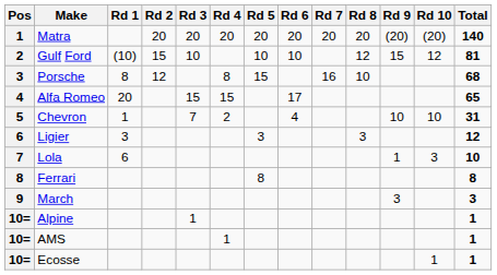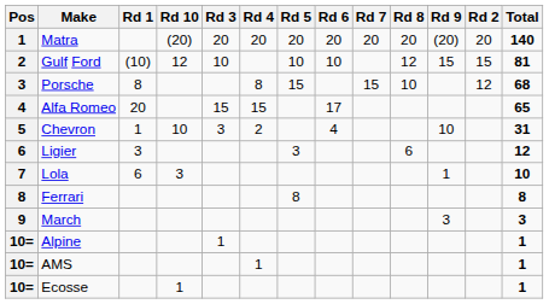 <table class="wikitable" style="font-size: 90%;">
 <tr>
 <th>Pos </th>
 <th>Make </th>
 <th>Rd 1 </th>
-<th>Rd 2 </th>
+<th>Rd 10 </th>
 <th>Rd 3 </th>
 <th>Rd 4 </th>
 <th>Rd 5 </th>
 <th>Rd 6 </th>
 <th>Rd 7 </th>
 <th>Rd 8 </th>
 <th>Rd 9 </th>
-<th>Rd 10 </th>
+<th>Rd 2 </th>
 <th>Total </th>
 </tr>
 <tr>
 <th>1</th>
 <td> <a href='#'>Matra</a></td>
 <td></td>
-<td align=center>20</td>
+<td align=center>(20)</td>
 <td align=center>20</td>
 <td align=center>20</td>
 <td align=center>20</td>
 <td align=center>20</td>
 <td align=center>20</td>
 <td align=center>20</td>
 <td align=center>(20)</td>
-<td align=center>(20)</td>
+<td align=center>20</td>
 <td align=center><strong>140</strong></td>
 </tr>
 <tr>
 <th>2</th>
 <td> <a href='#'>Gulf</a> <a href='#'>Ford</a></td>
 <td align=center>(10)</td>
-<td align=center>15</td>
+<td align=center>12</td>
 <td align=center>10</td>
 <td></td>
 <td align=center>10</td>
 <td align=center>10</td>
 <td></td>
 <td align=center>12</td>
 <td align=center>15</td>
-<td align=center>12</td>
+<td align=center>15</td>
 <td align=center><strong>81</strong></td>
 </tr>
 <tr>
 <th>3</th>
 <td> <a href='#'>Porsche</a></td>
 <td align=center>8</td>
-<td align=center>12</td>
+<td align=center></td>
 <td align=center></td>
 <td align=center>8</td>
 <td align=center>15</td>
 <td align=center></td>
-<td align=center>16</td>
+<td align=center>15</td>
 <td align=center>10</td>
 <td align=center></td>
-<td align=center></td>
+<td align=center>12</td>
 <td align=center><strong>68</strong></td>
 </tr>
 <tr>
 <th>4</th>
 <td> <a href='#'>Alfa Romeo</a></td>
 <td align=center>20</td>
 <td></td>
 <td align=center>15</td>
 <td align=center>15</td>
 <td></td>
 <td align=center>17</td>
 <td></td>
 <td></td>
 <td></td>
 <td></td>
 <td align=center><strong>65</strong></td>
 </tr>
 <tr>
 <th>5</th>
 <td> <a href='#'>Chevron</a></td>
 <td align=center>1</td>
-<td></td>
-<td align=center>7</td>
+<td align=center>10</td>
+<td align=center>3</td>
 <td align=center>2</td>
 <td></td>
 <td align=center>4</td>
 <td></td>
 <td></td>
 <td align=center>10</td>
-<td align=center>10</td>
+<td></td>
 <td align=center><strong>31</strong></td>
 </tr>
 <tr>
 <th>6</th>
 <td> <a href='#'>Ligier</a></td>
 <td align=center>3</td>
 <td></td>
 <td></td>
 <td></td>
 <td align=center>3</td>
 <td></td>
 <td></td>
-<td align=center>3</td>
+<td align=center>6</td>
 <td></td>
 <td></td>
 <td align=center><strong>12</strong></td>
 </tr>
 <tr>
 <th>7</th>
 <td> <a href='#'>Lola</a></td>
 <td align=center>6</td>
-<td></td>
+<td align=center>3</td>
 <td></td>
 <td></td>
 <td></td>
 <td></td>
 <td></td>
 <td></td>
 <td align=center>1</td>
-<td align=center>3</td>
+<td></td>
 <td align=center><strong>10</strong></td>
 </tr>
 <tr>
 <th>8</th>
 <td> <a href='#'>Ferrari</a></td>
 <td></td>
 <td></td>
 <td></td>
 <td></td>
 <td align=center>8</td>
 <td></td>
 <td></td>
 <td></td>
 <td></td>
 <td></td>
 <td align=center><strong>8</strong></td>
 </tr>
 <tr>
 <th>9</th>
 <td> <a href='#'>March</a></td>
 <td></td>
 <td></td>
 <td></td>
 <td></td>
 <td></td>
 <td></td>
 <td></td>
 <td></td>
 <td align=center>3</td>
 <td></td>
 <td align=center><strong>3</strong></td>
 </tr>
 <tr>
 <th>10=</th>
 <td> <a href='#'>Alpine</a></td>
 <td></td>
 <td></td>
 <td align=center>1</td>
 <td></td>
 <td></td>
 <td></td>
 <td></td>
 <td></td>
 <td></td>
 <td></td>
 <td align=center><strong>1</strong></td>
 </tr>
 <tr>
 <th>10=</th>
 <td> AMS</td>
 <td></td>
 <td></td>
 <td></td>
 <td align=center>1</td>
 <td></td>
 <td></td>
 <td></td>
 <td></td>
 <td></td>
 <td></td>
 <td align=center><strong>1</strong></td>
 </tr>
 <tr>
 <th>10=</th>
 <td> Ecosse</td>
 <td></td>
+<td align=center>1</td>
 <td></td>
 <td></td>
 <td></td>
 <td></td>
 <td></td>
 <td></td>
 <td></td>
 <td></td>
-<td align=center>1</td>
 <td align=center><strong>1</strong></td>
 </tr>
 </table>
